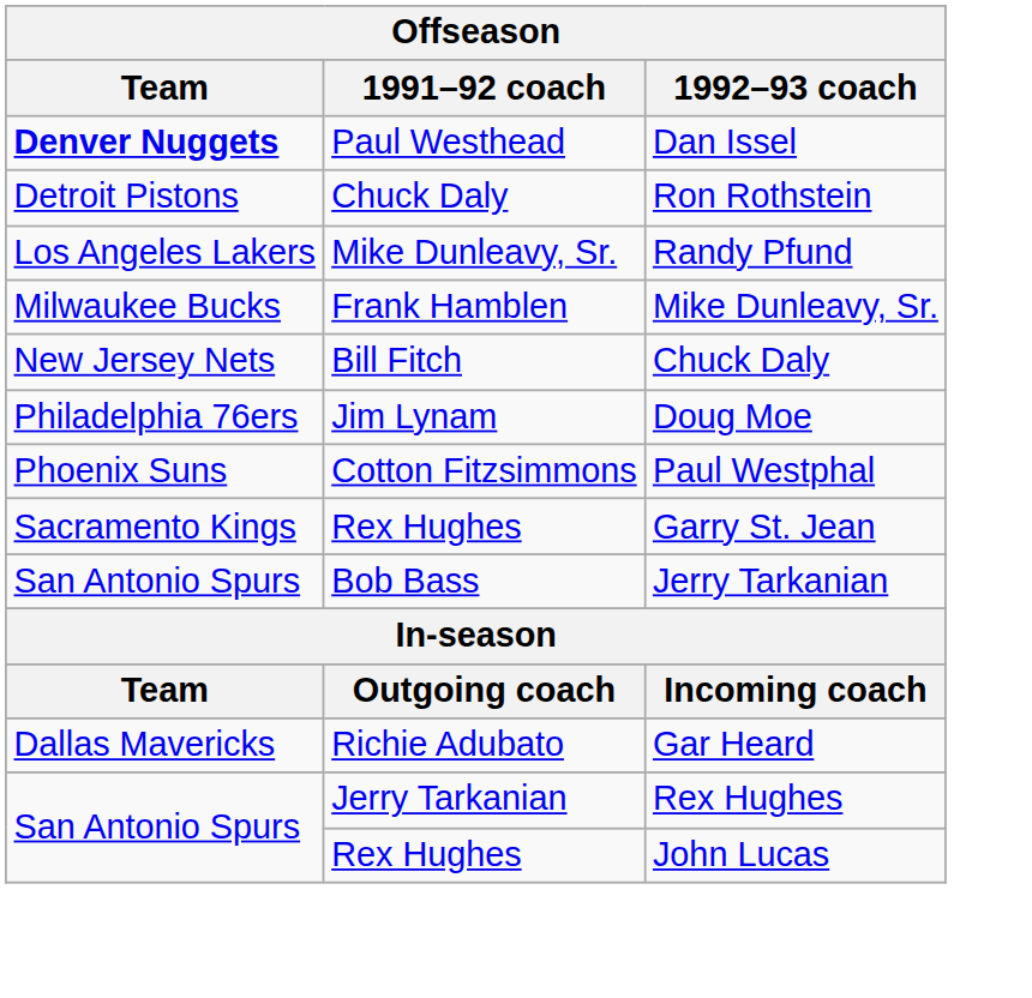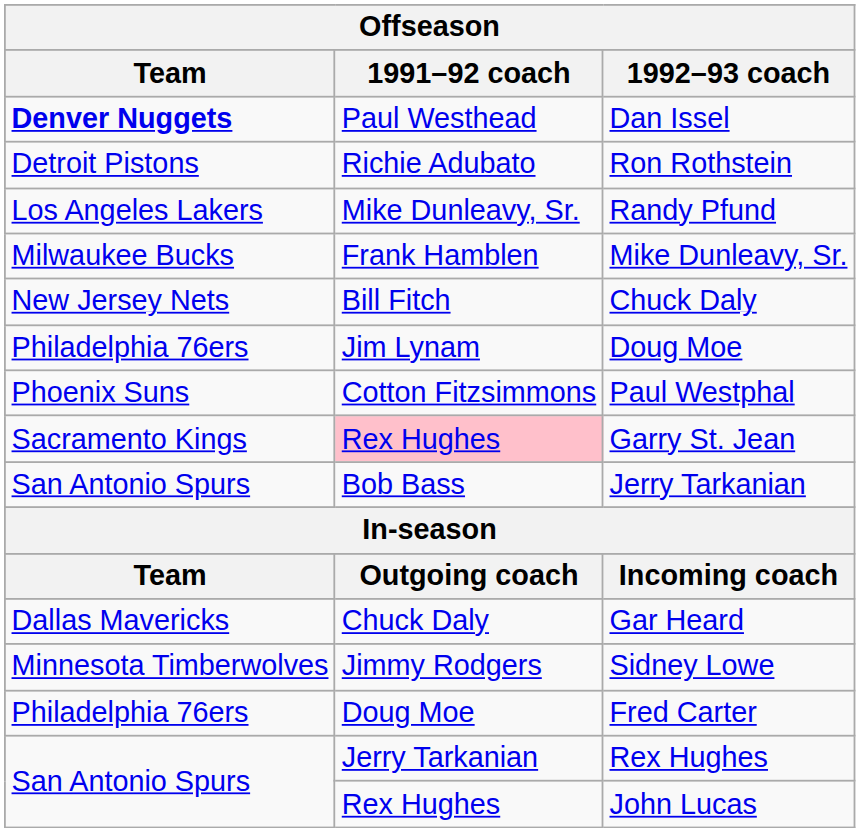 <table class="wikitable">
 <tr>
 <th colspan="3">Offseason</th>
 </tr>
 <tr>
 <th>Team</th>
 <th>1991–92 coach</th>
 <th>1992–93 coach</th>
 </tr>
 <tr>
 <td><strong><a href='#'>Denver Nuggets</a></strong></td>
 <td><a href='#'>Paul Westhead</a></td>
 <td><a href='#'>Dan Issel</a></td>
 </tr>
 <tr>
 <td><a href='#'>Detroit Pistons</a></td>
-<td><a href='#'>Chuck Daly</a></td>
+<td><a href='#'>Richie Adubato</a></td>
 <td><a href='#'>Ron Rothstein</a></td>
 </tr>
 <tr>
 <td><a href='#'>Los Angeles Lakers</a></td>
 <td><a href='#'>Mike Dunleavy, Sr.</a></td>
 <td><a href='#'>Randy Pfund</a></td>
 </tr>
 <tr>
 <td><a href='#'>Milwaukee Bucks</a></td>
 <td><a href='#'>Frank Hamblen</a></td>
 <td><a href='#'>Mike Dunleavy, Sr.</a></td>
 </tr>
 <tr>
 <td><a href='#'>New Jersey Nets</a></td>
 <td><a href='#'>Bill Fitch</a></td>
 <td><a href='#'>Chuck Daly</a></td>
 </tr>
 <tr>
 <td><a href='#'>Philadelphia 76ers</a></td>
 <td><a href='#'>Jim Lynam</a></td>
 <td><a href='#'>Doug Moe</a></td>
 </tr>
 <tr>
 <td><a href='#'>Phoenix Suns</a></td>
 <td><a href='#'>Cotton Fitzsimmons</a></td>
 <td><a href='#'>Paul Westphal</a></td>
 </tr>
 <tr>
 <td><a href='#'>Sacramento Kings</a></td>
-<td><a href='#'>Rex Hughes</a></td>
+<td style="background: pink;"><a href='#'>Rex Hughes</a></td>
 <td><a href='#'>Garry St. Jean</a></td>
 </tr>
 <tr>
 <td><a href='#'>San Antonio Spurs</a></td>
 <td><a href='#'>Bob Bass</a></td>
 <td><a href='#'>Jerry Tarkanian</a></td>
 </tr>
 <tr>
 <th colspan="3">In-season</th>
 </tr>
 <tr>
 <th>Team</th>
 <th>Outgoing coach</th>
 <th>Incoming coach</th>
 </tr>
 <tr>
 <td><a href='#'>Dallas Mavericks</a></td>
-<td><a href='#'>Richie Adubato</a></td>
+<td><a href='#'>Chuck Daly</a></td>
 <td><a href='#'>Gar Heard</a></td>
+</tr>
+<tr>
+<td><a href='#'>Minnesota Timberwolves</a></td>
+<td><a href='#'>Jimmy Rodgers</a></td>
+<td><a href='#'>Sidney Lowe</a></td>
+</tr>
+<tr>
+<td><a href='#'>Philadelphia 76ers</a></td>
+<td><a href='#'>Doug Moe</a></td>
+<td><a href='#'>Fred Carter</a></td>
 </tr>
 <tr>
 <td rowspan="2"><a href='#'>San Antonio Spurs</a></td>
 <td><a href='#'>Jerry Tarkanian</a></td>
 <td><a href='#'>Rex Hughes</a></td>
 </tr>
 <tr>
 <td><a href='#'>Rex Hughes</a></td>
 <td><a href='#'>John Lucas</a></td>
 </tr>
 </table>
